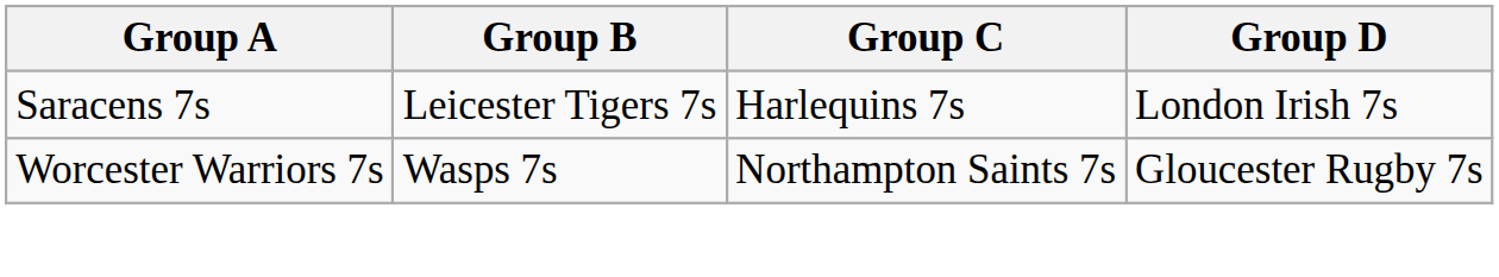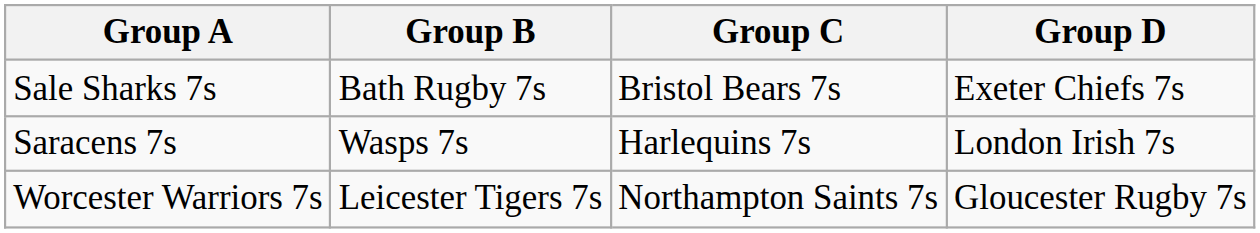 <table class="wikitable">
 <tr style="background:#efefef;">
 <th>Group A</th>
 <th>Group B</th>
 <th>Group C</th>
 <th>Group D</th>
 </tr>
 <tr>
+<td>Sale Sharks 7s</td>
+<td>Bath Rugby 7s</td>
+<td>Bristol Bears 7s</td>
+<td>Exeter Chiefs 7s</td>
+</tr>
+<tr>
 <td>Saracens 7s</td>
-<td>Leicester Tigers 7s</td>
+<td>Wasps 7s</td>
 <td>Harlequins 7s</td>
 <td>London Irish 7s</td>
 </tr>
 <tr>
 <td>Worcester Warriors 7s</td>
-<td>Wasps 7s</td>
+<td>Leicester Tigers 7s</td>
 <td>Northampton Saints 7s</td>
 <td>Gloucester Rugby 7s</td>
 </tr>
 </table>
